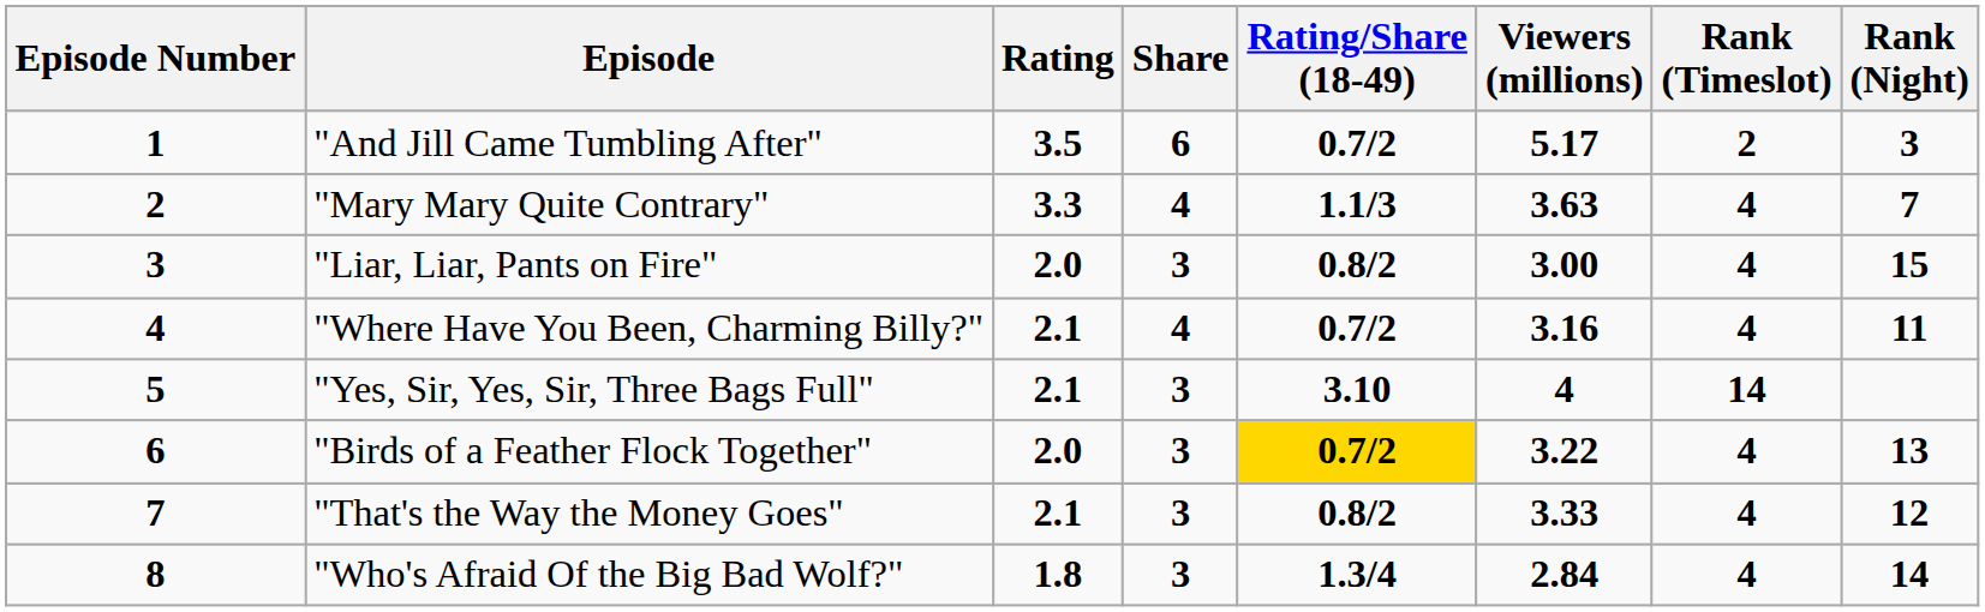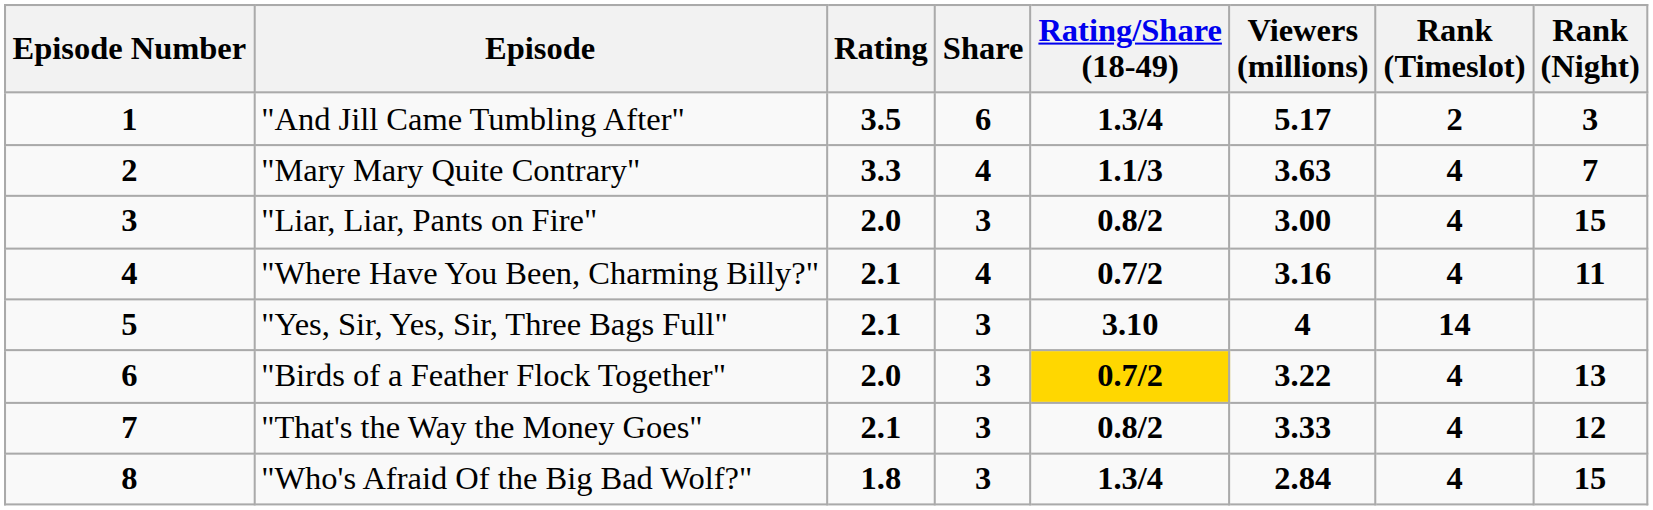 <table class="wikitable sortable" style="text-align:center">
 <tr>
 <th>Episode Number</th>
 <th>Episode</th>
 <th>Rating</th>
 <th>Share</th>
 <th><a href='#'>Rating/Share</a><br>(18-49)</th>
 <th>Viewers<br>(millions)</th>
 <th>Rank<br>(Timeslot)</th>
 <th>Rank<br>(Night)</th>
 </tr>
 <tr>
 <td><strong>1</strong></td>
 <td align="left">"And Jill Came Tumbling After"</td>
 <td><strong>3.5</strong></td>
 <td><strong>6</strong></td>
-<td><strong>0.7/2</strong></td>
+<td><strong>1.3/4</strong></td>
 <td><strong>5.17</strong></td>
 <td><strong>2</strong></td>
 <td><strong>3</strong></td>
 </tr>
 <tr>
 <td><strong>2</strong></td>
 <td align="left">"Mary Mary Quite Contrary"</td>
 <td><strong>3.3</strong></td>
 <td><strong>4</strong></td>
 <td><strong>1.1/3</strong></td>
 <td><strong>3.63</strong></td>
 <td><strong>4</strong></td>
 <td><strong>7</strong></td>
 </tr>
 <tr>
 <td><strong>3</strong></td>
 <td align="left">"Liar, Liar, Pants on Fire"</td>
 <td><strong>2.0</strong></td>
 <td><strong>3</strong></td>
 <td><strong>0.8/2</strong></td>
 <td><strong>3.00</strong></td>
 <td><strong>4</strong></td>
 <td><strong>15</strong></td>
 </tr>
 <tr>
 <td><strong>4</strong></td>
 <td align="left">"Where Have You Been, Charming Billy?"</td>
 <td><strong>2.1</strong></td>
 <td><strong>4</strong></td>
 <td><strong>0.7/2</strong></td>
 <td><strong>3.16</strong></td>
 <td><strong>4</strong></td>
 <td><strong>11</strong></td>
 </tr>
 <tr>
 <td><strong>5</strong></td>
 <td align="left">"Yes, Sir, Yes, Sir, Three Bags Full"</td>
 <td><strong>2.1</strong></td>
 <td><strong>3</strong></td>
 <td><strong>3.10</strong></td>
 <td><strong>4</strong></td>
 <td><strong>14</strong></td>
 </tr>
 <tr>
 <td><strong>6</strong></td>
 <td align="left">"Birds of a Feather Flock Together"</td>
 <td><strong>2.0</strong></td>
 <td><strong>3</strong></td>
 <td style="background: gold;"><strong>0.7/2</strong></td>
 <td><strong>3.22</strong></td>
 <td><strong>4</strong></td>
 <td><strong>13</strong></td>
 </tr>
 <tr>
 <td><strong>7</strong></td>
 <td align="left">"That's the Way the Money Goes"</td>
 <td><strong>2.1</strong></td>
 <td><strong>3</strong></td>
 <td><strong>0.8/2</strong></td>
 <td><strong>3.33</strong></td>
 <td><strong>4</strong></td>
 <td><strong>12</strong></td>
 </tr>
 <tr>
 <td><strong>8</strong></td>
 <td align="left">"Who's Afraid Of the Big Bad Wolf?"</td>
 <td><strong>1.8</strong></td>
 <td><strong>3</strong></td>
 <td><strong>1.3/4</strong></td>
 <td><strong>2.84</strong></td>
 <td><strong>4</strong></td>
-<td><strong>14</strong></td>
+<td><strong>15</strong></td>
 </tr>
 </table>
